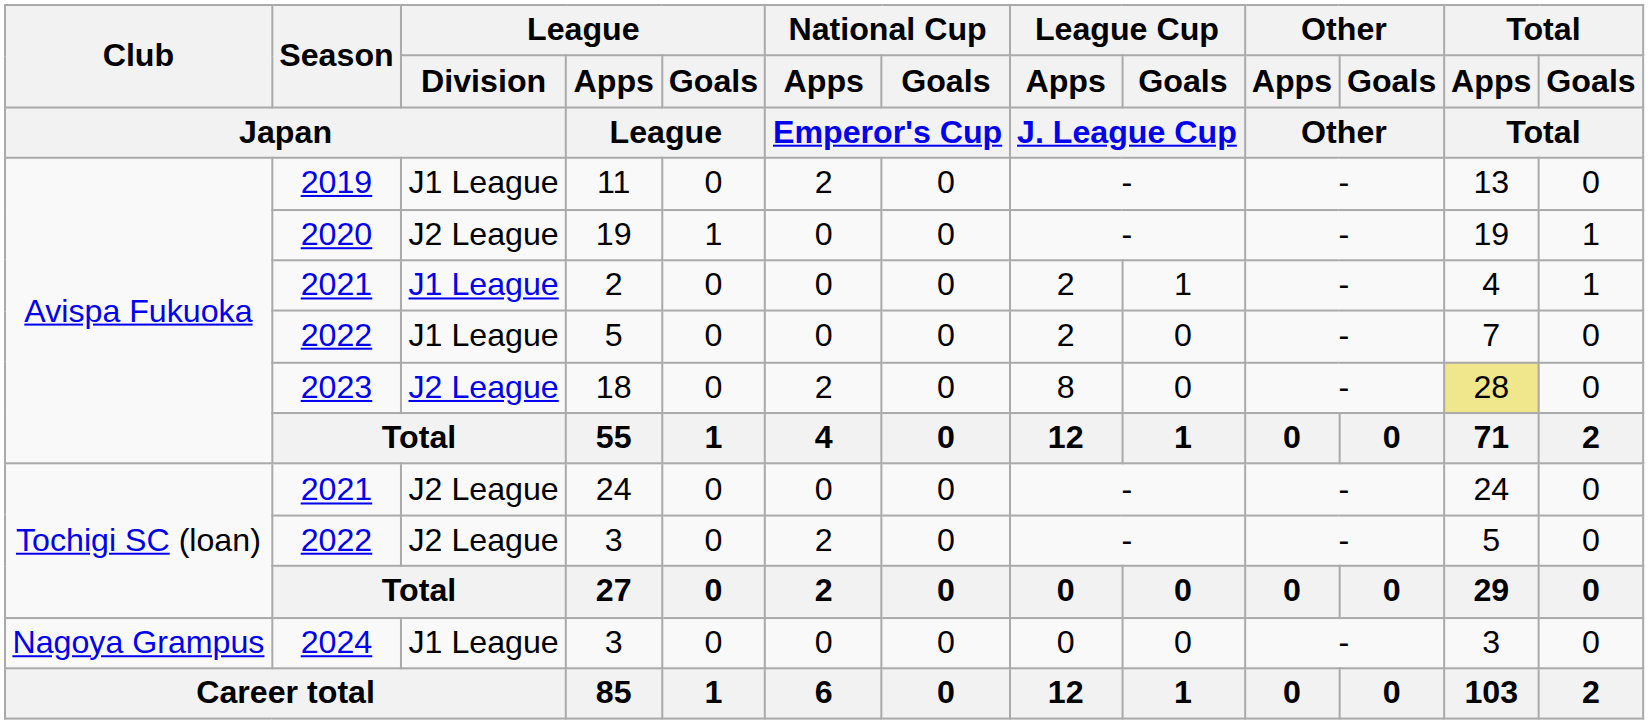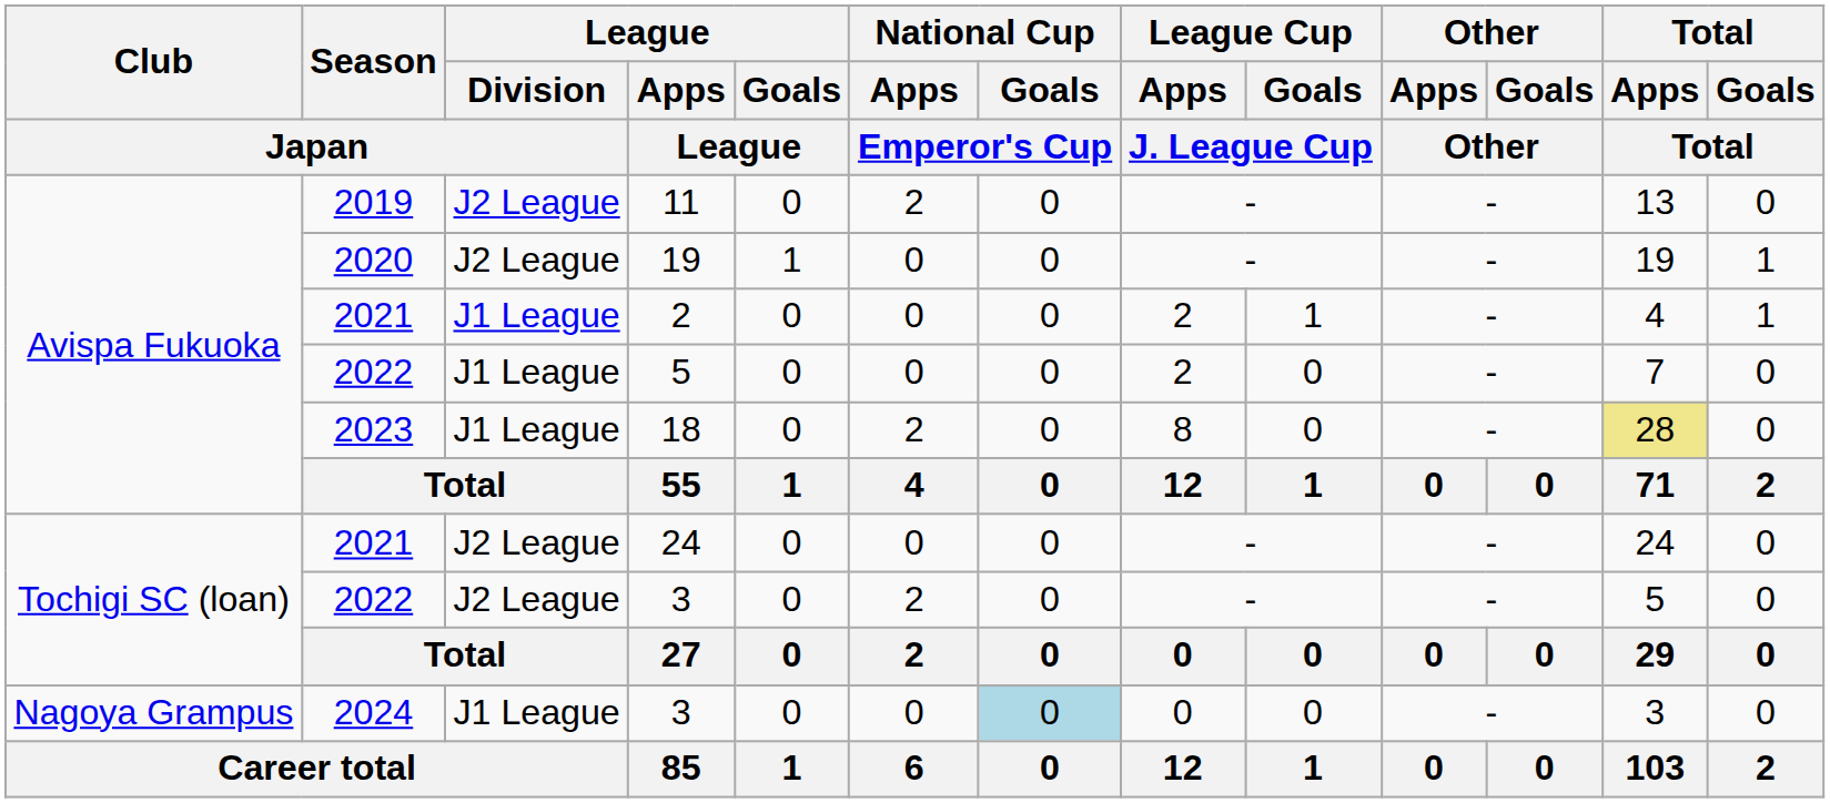 <table class="wikitable" style="text-align:center">
 <tr>
 <th rowspan="2">Club</th>
 <th rowspan="2">Season</th>
 <th colspan="3">League</th>
 <th colspan="2">National Cup</th>
 <th colspan="2">League Cup</th>
 <th colspan="2">Other</th>
 <th colspan="2">Total</th>
 </tr>
 <tr>
 <th>Division</th>
 <th>Apps</th>
 <th>Goals</th>
 <th>Apps</th>
 <th>Goals</th>
 <th>Apps</th>
 <th>Goals</th>
 <th>Apps</th>
 <th>Goals</th>
 <th>Apps</th>
 <th>Goals</th>
 </tr>
 <tr>
 <th colspan=3>Japan</th>
 <th colspan=2>League</th>
 <th colspan=2><a href='#'>Emperor's Cup</a></th>
 <th colspan=2><a href='#'>J. League Cup</a></th>
 <th colspan=2>Other</th>
 <th colspan=2>Total</th>
 </tr>
 <tr>
 <td rowspan="6"><a href='#'>Avispa Fukuoka</a></td>
 <td><a href='#'>2019</a></td>
-<td>J1 League</td>
+<td><a href='#'>J2 League</a></td>
 <td>11</td>
 <td>0</td>
 <td>2</td>
 <td>0</td>
 <td colspan="2">-</td>
 <td colspan="2">-</td>
 <td>13</td>
 <td>0</td>
 </tr>
 <tr>
 <td><a href='#'>2020</a></td>
 <td>J2 League</td>
 <td>19</td>
 <td>1</td>
 <td>0</td>
 <td>0</td>
 <td colspan="2">-</td>
 <td colspan="2">-</td>
 <td>19</td>
 <td>1</td>
 </tr>
 <tr>
 <td><a href='#'>2021</a></td>
 <td><a href='#'>J1 League</a></td>
 <td>2</td>
 <td>0</td>
 <td>0</td>
 <td>0</td>
 <td>2</td>
 <td>1</td>
 <td colspan="2">-</td>
 <td>4</td>
 <td>1</td>
 </tr>
 <tr>
 <td><a href='#'>2022</a></td>
 <td>J1 League</td>
 <td>5</td>
 <td>0</td>
 <td>0</td>
 <td>0</td>
 <td>2</td>
 <td>0</td>
 <td colspan="2">-</td>
 <td>7</td>
 <td>0</td>
 </tr>
 <tr>
 <td><a href='#'>2023</a></td>
-<td><a href='#'>J2 League</a></td>
+<td>J1 League</td>
 <td>18</td>
 <td>0</td>
 <td>2</td>
 <td>0</td>
 <td>8</td>
 <td>0</td>
 <td colspan="2">-</td>
 <td style="background: khaki;">28</td>
 <td>0</td>
 </tr>
 <tr>
 <th colspan="2">Total</th>
 <th>55</th>
 <th>1</th>
 <th>4</th>
 <th>0</th>
 <th>12</th>
 <th>1</th>
 <th>0</th>
 <th>0</th>
 <th>71</th>
 <th>2</th>
 </tr>
 <tr>
 <td rowspan="3"><a href='#'>Tochigi SC</a> (loan)</td>
 <td><a href='#'>2021</a></td>
 <td>J2 League</td>
 <td>24</td>
 <td>0</td>
 <td>0</td>
 <td>0</td>
 <td colspan="2">-</td>
 <td colspan="2">-</td>
 <td>24</td>
 <td>0</td>
 </tr>
 <tr>
 <td><a href='#'>2022</a></td>
 <td>J2 League</td>
 <td>3</td>
 <td>0</td>
 <td>2</td>
 <td>0</td>
 <td colspan="2">-</td>
 <td colspan="2">-</td>
 <td>5</td>
 <td>0</td>
 </tr>
 <tr>
 <th colspan="2">Total</th>
 <th>27</th>
 <th>0</th>
 <th>2</th>
 <th>0</th>
 <th>0</th>
 <th>0</th>
 <th>0</th>
 <th>0</th>
 <th>29</th>
 <th>0</th>
 </tr>
 <tr>
 <td><a href='#'>Nagoya Grampus</a></td>
 <td><a href='#'>2024</a></td>
 <td>J1 League</td>
 <td>3</td>
 <td>0</td>
 <td>0</td>
-<td>0</td>
+<td style="background: lightblue;">0</td>
 <td>0</td>
 <td>0</td>
 <td colspan="2">-</td>
 <td>3</td>
 <td>0</td>
 </tr>
 <tr>
 <th colspan=3>Career total</th>
 <th>85</th>
 <th>1</th>
 <th>6</th>
 <th>0</th>
 <th>12</th>
 <th>1</th>
 <th>0</th>
 <th>0</th>
 <th>103</th>
 <th>2</th>
 </tr>
 </table>
